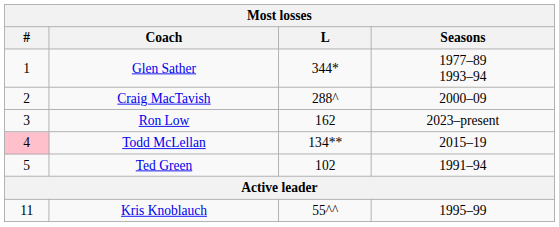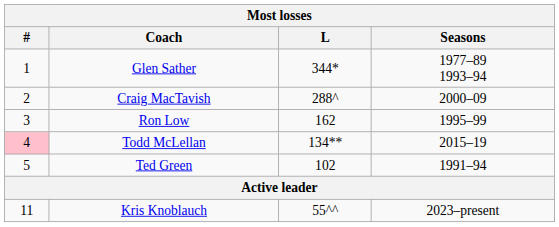 <table class="wikitable" style="text-align: center; font-size: 95%" width="70%">
 <tr>
 <th colspan="4">Most losses</th>
 </tr>
 <tr>
 <th>#</th>
 <th>Coach</th>
 <th>L</th>
 <th>Seasons</th>
 </tr>
 <tr>
 <td>1</td>
 <td><a href='#'>Glen Sather</a></td>
 <td>344*</td>
 <td>1977–89<br>1993–94</td>
 </tr>
 <tr>
 <td>2</td>
 <td><a href='#'>Craig MacTavish</a></td>
 <td>288^</td>
 <td>2000–09</td>
 </tr>
 <tr>
 <td>3</td>
 <td><a href='#'>Ron Low</a></td>
 <td>162</td>
-<td>2023–present</td>
+<td>1995–99</td>
 </tr>
 <tr>
 <td style="background: pink;">4</td>
 <td><a href='#'>Todd McLellan</a></td>
 <td>134**</td>
 <td>2015–19</td>
 </tr>
 <tr>
 <td>5</td>
 <td><a href='#'>Ted Green</a></td>
 <td>102</td>
 <td>1991–94</td>
 </tr>
 <tr>
 <th colspan="4">Active leader</th>
 </tr>
 <tr>
 <td>11</td>
 <td><a href='#'>Kris Knoblauch</a></td>
 <td>55^^</td>
-<td>1995–99</td>
+<td>2023–present</td>
 </tr>
 </table>
